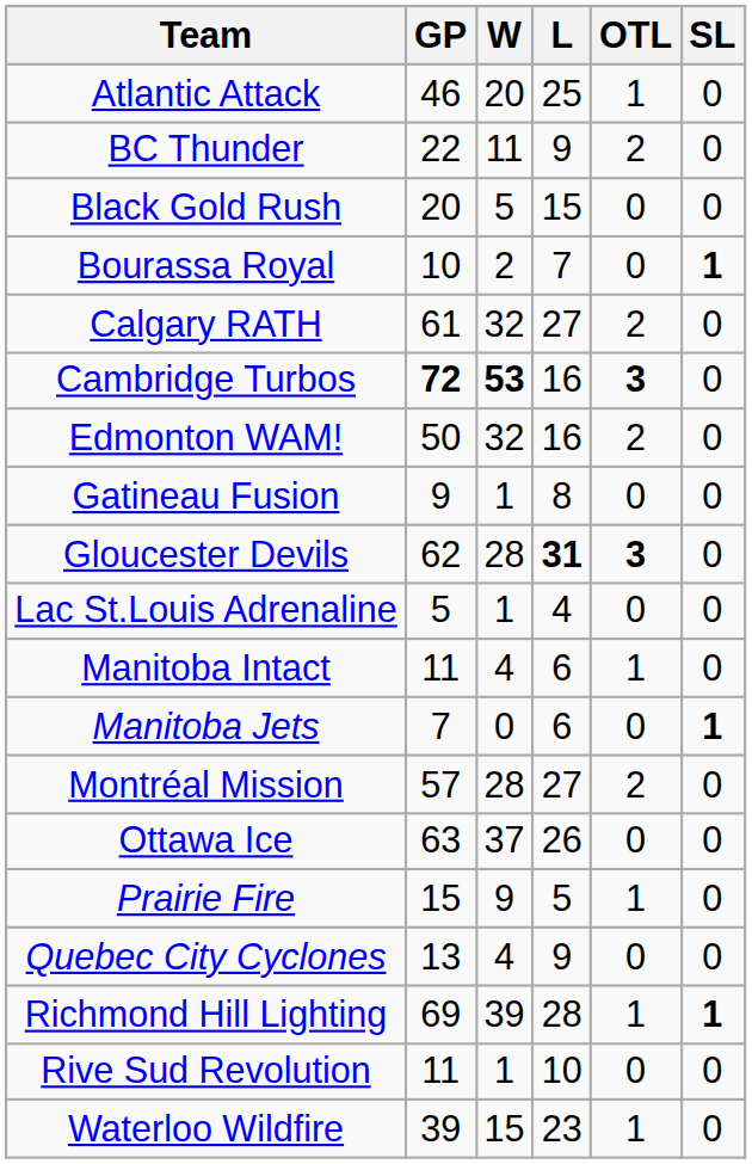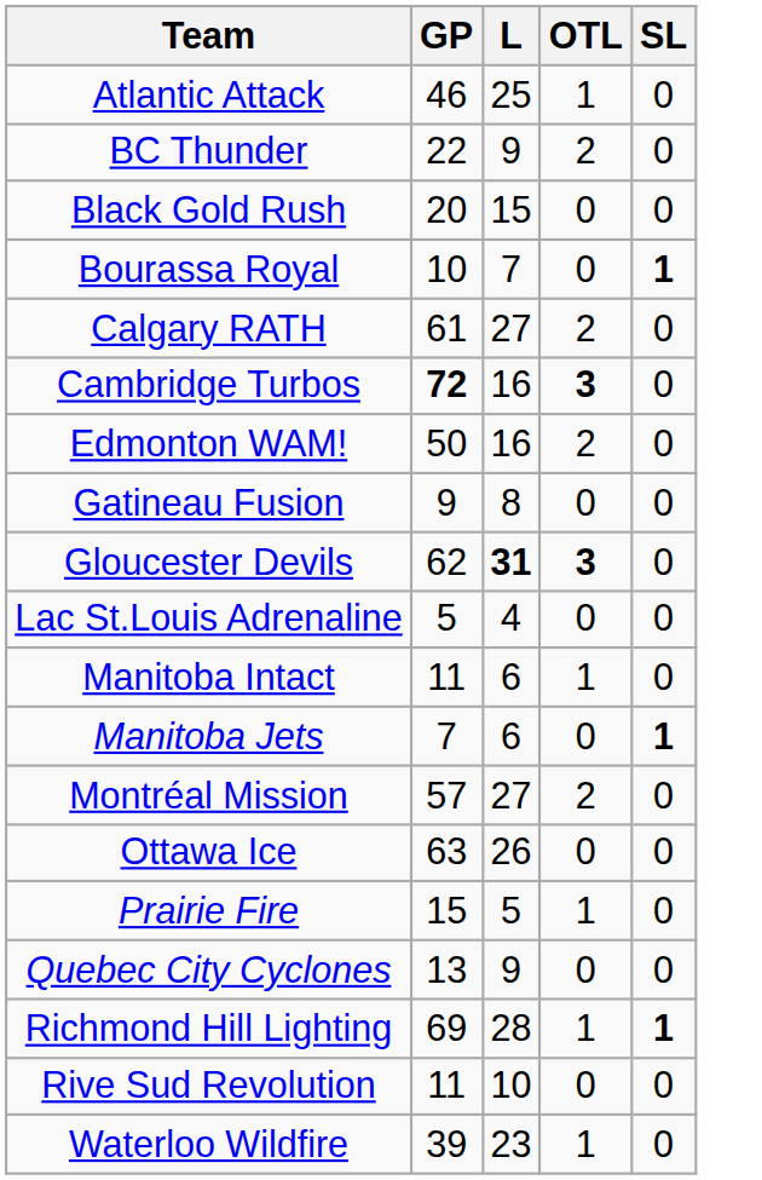 <table class="wikitable sortable" style="text-align:center; font-size:90%">
 <tr>
 <th>Team</th>
 <th>GP</th>
-<th>W</th>
 <th>L</th>
 <th>OTL</th>
 <th>SL</th>
 </tr>
 <tr>
 <td style="text-align:center;"><a href='#'>Atlantic Attack</a></td>
 <td>46</td>
-<td style="text-align:center;">20</td>
 <td style="text-align:center;">25</td>
 <td style="text-align:center;">1</td>
 <td style="text-align:center;">0</td>
 </tr>
 <tr>
 <td style="text-align:center;"><a href='#'>BC Thunder</a></td>
 <td>22</td>
-<td style="text-align:center;">11</td>
 <td style="text-align:center;">9</td>
 <td style="text-align:center;">2</td>
 <td style="text-align:center;">0</td>
 </tr>
 <tr>
 <td style="text-align:center;"><a href='#'>Black Gold Rush</a></td>
 <td>20</td>
-<td style="text-align:center;">5</td>
 <td style="text-align:center;">15</td>
 <td style="text-align:center;">0</td>
 <td style="text-align:center;">0</td>
 </tr>
 <tr>
 <td style="text-align:center;"><a href='#'>Bourassa Royal</a></td>
 <td>10</td>
-<td style="text-align:center;">2</td>
 <td style="text-align:center;">7</td>
 <td style="text-align:center;">0</td>
 <td style="text-align:center;"><strong>1</strong></td>
 </tr>
 <tr>
 <td style="text-align:center;"><a href='#'>Calgary RATH</a></td>
 <td>61</td>
-<td style="text-align:center;">32</td>
 <td style="text-align:center;">27</td>
 <td style="text-align:center;">2</td>
 <td style="text-align:center;">0</td>
 </tr>
 <tr>
 <td style="text-align:center;"><a href='#'>Cambridge Turbos</a></td>
 <td><strong>72</strong></td>
-<td style="text-align:center;"><strong>53</strong></td>
 <td style="text-align:center;">16</td>
 <td style="text-align:center;"><strong>3</strong></td>
 <td style="text-align:center;">0</td>
 </tr>
 <tr>
 <td style="text-align:center;"><a href='#'>Edmonton WAM!</a></td>
 <td>50</td>
-<td style="text-align:center;">32</td>
 <td style="text-align:center;">16</td>
 <td style="text-align:center;">2</td>
 <td style="text-align:center;">0</td>
 </tr>
 <tr>
 <td style="text-align:center;"><a href='#'>Gatineau Fusion</a></td>
 <td>9</td>
-<td style="text-align:center;">1</td>
 <td style="text-align:center;">8</td>
 <td style="text-align:center;">0</td>
 <td style="text-align:center;">0</td>
 </tr>
 <tr>
 <td style="text-align:center;"><a href='#'>Gloucester Devils</a></td>
 <td>62</td>
-<td style="text-align:center;">28</td>
 <td style="text-align:center;"><strong>31</strong></td>
 <td style="text-align:center;"><strong>3</strong></td>
 <td style="text-align:center;">0</td>
 </tr>
 <tr>
 <td style="text-align:center;"><a href='#'>Lac St.Louis Adrenaline</a></td>
 <td>5</td>
-<td style="text-align:center;">1</td>
 <td style="text-align:center;">4</td>
 <td style="text-align:center;">0</td>
 <td style="text-align:center;">0</td>
 </tr>
 <tr>
 <td style="text-align:center;"><a href='#'>Manitoba Intact</a></td>
 <td>11</td>
-<td style="text-align:center;">4</td>
 <td style="text-align:center;">6</td>
 <td style="text-align:center;">1</td>
 <td style="text-align:center;">0</td>
 </tr>
 <tr>
 <td style="text-align:center;"><em><a href='#'>Manitoba Jets</a></em></td>
 <td>7</td>
-<td style="text-align:center;">0</td>
 <td style="text-align:center;">6</td>
 <td style="text-align:center;">0</td>
 <td style="text-align:center;"><strong>1</strong></td>
 </tr>
 <tr>
 <td style="text-align:center;"><a href='#'>Montréal Mission</a></td>
 <td>57</td>
-<td style="text-align:center;">28</td>
 <td style="text-align:center;">27</td>
 <td style="text-align:center;">2</td>
 <td style="text-align:center;">0</td>
 </tr>
 <tr>
 <td style="text-align:center;"><a href='#'>Ottawa Ice</a></td>
 <td>63</td>
-<td style="text-align:center;">37</td>
 <td style="text-align:center;">26</td>
 <td style="text-align:center;">0</td>
 <td style="text-align:center;">0</td>
 </tr>
 <tr>
 <td style="text-align:center;"><em><a href='#'>Prairie Fire</a></em></td>
 <td>15</td>
-<td style="text-align:center;">9</td>
 <td style="text-align:center;">5</td>
 <td style="text-align:center;">1</td>
 <td style="text-align:center;">0</td>
 </tr>
 <tr>
 <td style="text-align:center;"><em><a href='#'>Quebec City Cyclones</a></em></td>
 <td>13</td>
-<td style="text-align:center;">4</td>
 <td style="text-align:center;">9</td>
 <td style="text-align:center;">0</td>
 <td style="text-align:center;">0</td>
 </tr>
 <tr>
 <td style="text-align:center;"><a href='#'>Richmond Hill Lighting</a></td>
 <td>69</td>
-<td style="text-align:center;">39</td>
 <td style="text-align:center;">28</td>
 <td style="text-align:center;">1</td>
 <td style="text-align:center;"><strong>1</strong></td>
 </tr>
 <tr>
 <td style="text-align:center;"><a href='#'>Rive Sud Revolution</a></td>
 <td>11</td>
-<td style="text-align:center;">1</td>
 <td style="text-align:center;">10</td>
 <td style="text-align:center;">0</td>
 <td style="text-align:center;">0</td>
 </tr>
 <tr>
 <td style="text-align:center;"><a href='#'>Waterloo Wildfire</a></td>
 <td>39</td>
-<td style="text-align:center;">15</td>
 <td style="text-align:center;">23</td>
 <td style="text-align:center;">1</td>
 <td style="text-align:center;">0</td>
 </tr>
 </table>
